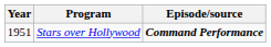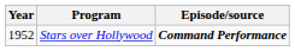 <table class="wikitable">
 <tr>
 <th>Year</th>
 <th>Program</th>
 <th>Episode/source</th>
 </tr>
 <tr>
-<td>1951</td>
+<td>1952</td>
 <td><em><a href='#'>Stars over Hollywood</a></em></td>
 <td><strong><em>Command Performance</em></strong></td>
 </tr>
 </table>
